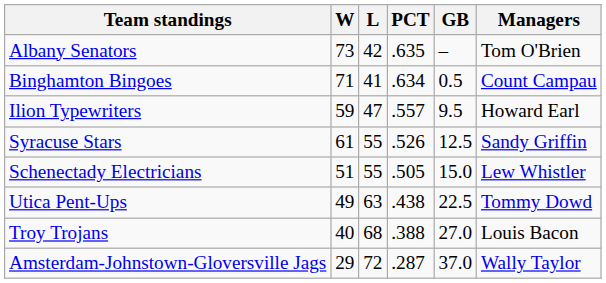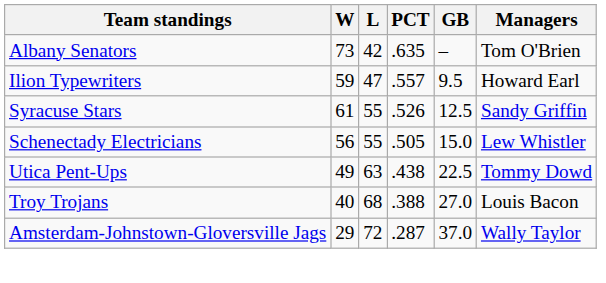 <table class="wikitable">
 <tr>
 <th>Team standings</th>
 <th>W</th>
 <th>L</th>
 <th>PCT</th>
 <th>GB</th>
 <th>Managers</th>
 </tr>
 <tr>
 <td><a href='#'>Albany Senators</a></td>
 <td>73</td>
 <td>42</td>
 <td>.635</td>
 <td>–</td>
 <td>Tom O'Brien</td>
-</tr>
-<tr>
-<td><a href='#'>Binghamton Bingoes</a></td>
-<td>71</td>
-<td>41</td>
-<td>.634</td>
-<td>0.5</td>
-<td><a href='#'>Count Campau</a></td>
 </tr>
 <tr>
 <td><a href='#'>Ilion Typewriters</a></td>
 <td>59</td>
 <td>47</td>
 <td>.557</td>
 <td>9.5</td>
 <td>Howard Earl</td>
 </tr>
 <tr>
 <td><a href='#'>Syracuse Stars</a></td>
 <td>61</td>
 <td>55</td>
 <td>.526</td>
 <td>12.5</td>
 <td><a href='#'>Sandy Griffin</a></td>
 </tr>
 <tr>
 <td><a href='#'>Schenectady Electricians</a></td>
-<td>51</td>
+<td>56</td>
 <td>55</td>
 <td>.505</td>
 <td>15.0</td>
 <td><a href='#'>Lew Whistler</a></td>
 </tr>
 <tr>
 <td><a href='#'>Utica Pent-Ups</a></td>
 <td>49</td>
 <td>63</td>
 <td>.438</td>
 <td>22.5</td>
 <td><a href='#'>Tommy Dowd</a></td>
 </tr>
 <tr>
 <td><a href='#'>Troy Trojans</a></td>
 <td>40</td>
 <td>68</td>
 <td>.388</td>
 <td>27.0</td>
 <td>Louis Bacon</td>
 </tr>
 <tr>
 <td><a href='#'>Amsterdam-Johnstown-Gloversville Jags</a></td>
 <td>29</td>
 <td>72</td>
 <td>.287</td>
 <td>37.0</td>
 <td><a href='#'>Wally Taylor</a></td>
 </tr>
 </table>
